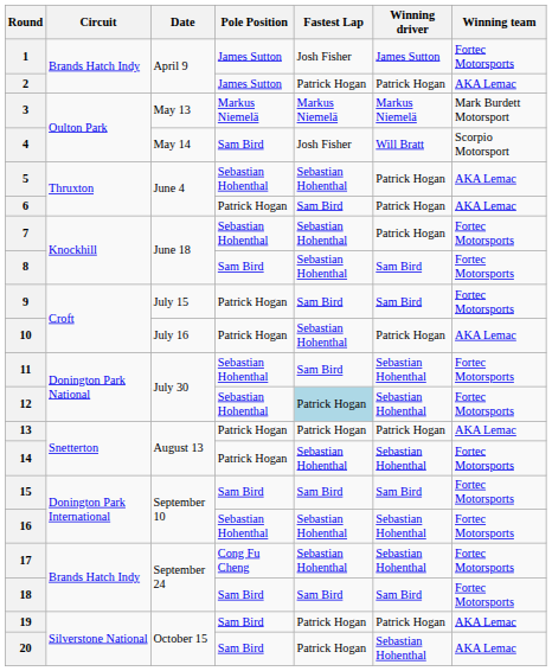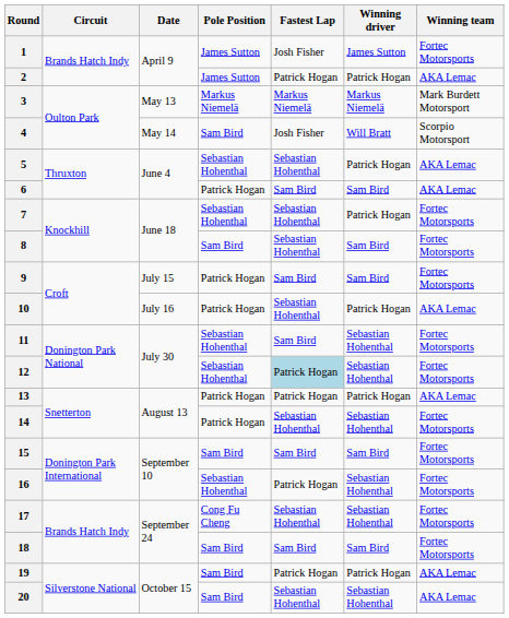 <table class="wikitable" style="font-size: 85%">
 <tr>
 <th>Round</th>
 <th>Circuit</th>
 <th>Date</th>
 <th>Pole Position</th>
 <th>Fastest Lap</th>
 <th>Winning driver</th>
 <th>Winning team</th>
 </tr>
 <tr>
 <th>1</th>
 <td rowspan=2><a href='#'>Brands Hatch Indy</a></td>
 <td rowspan=2>April 9</td>
 <td> <a href='#'>James Sutton</a></td>
 <td> Josh Fisher</td>
 <td> <a href='#'>James Sutton</a></td>
 <td><a href='#'>Fortec Motorsports</a></td>
 </tr>
 <tr>
 <th>2</th>
 <td> <a href='#'>James Sutton</a></td>
 <td> Patrick Hogan</td>
 <td> Patrick Hogan</td>
 <td><a href='#'>AKA Lemac</a></td>
 </tr>
 <tr>
 <th>3</th>
 <td rowspan=2><a href='#'>Oulton Park</a></td>
 <td>May 13</td>
 <td> <a href='#'>Markus Niemelä</a></td>
 <td> <a href='#'>Markus Niemelä</a></td>
 <td> <a href='#'>Markus Niemelä</a></td>
 <td>Mark Burdett Motorsport</td>
 </tr>
 <tr>
 <th>4</th>
 <td>May 14</td>
 <td> <a href='#'>Sam Bird</a></td>
 <td> Josh Fisher</td>
 <td> <a href='#'>Will Bratt</a></td>
 <td>Scorpio Motorsport</td>
 </tr>
 <tr>
 <th>5</th>
 <td rowspan=2><a href='#'>Thruxton</a></td>
 <td rowspan=2>June 4</td>
 <td> <a href='#'>Sebastian Hohenthal</a></td>
 <td> <a href='#'>Sebastian Hohenthal</a></td>
 <td> Patrick Hogan</td>
 <td><a href='#'>AKA Lemac</a></td>
 </tr>
 <tr>
 <th>6</th>
 <td> Patrick Hogan</td>
 <td> <a href='#'>Sam Bird</a></td>
-<td> Patrick Hogan</td>
+<td> <a href='#'>Sam Bird</a></td>
 <td><a href='#'>AKA Lemac</a></td>
 </tr>
 <tr>
 <th>7</th>
 <td rowspan=2><a href='#'>Knockhill</a></td>
 <td rowspan=2>June 18</td>
 <td> <a href='#'>Sebastian Hohenthal</a></td>
 <td> <a href='#'>Sebastian Hohenthal</a></td>
 <td> Patrick Hogan</td>
 <td><a href='#'>Fortec Motorsports</a></td>
 </tr>
 <tr>
 <th>8</th>
 <td> <a href='#'>Sam Bird</a></td>
 <td> <a href='#'>Sebastian Hohenthal</a></td>
 <td> <a href='#'>Sam Bird</a></td>
 <td><a href='#'>Fortec Motorsports</a></td>
 </tr>
 <tr>
 <th>9</th>
 <td rowspan=2><a href='#'>Croft</a></td>
 <td>July 15</td>
 <td> Patrick Hogan</td>
 <td> <a href='#'>Sam Bird</a></td>
 <td> <a href='#'>Sam Bird</a></td>
 <td><a href='#'>Fortec Motorsports</a></td>
 </tr>
 <tr>
 <th>10</th>
 <td>July 16</td>
 <td> Patrick Hogan</td>
 <td> <a href='#'>Sebastian Hohenthal</a></td>
 <td> Patrick Hogan</td>
 <td><a href='#'>AKA Lemac</a></td>
 </tr>
 <tr>
 <th>11</th>
 <td rowspan=2><a href='#'>Donington Park National</a></td>
 <td rowspan=2>July 30</td>
 <td> <a href='#'>Sebastian Hohenthal</a></td>
 <td> <a href='#'>Sam Bird</a></td>
 <td> <a href='#'>Sebastian Hohenthal</a></td>
 <td><a href='#'>Fortec Motorsports</a></td>
 </tr>
 <tr>
 <th>12</th>
 <td> <a href='#'>Sebastian Hohenthal</a></td>
 <td style="background: lightblue;"> Patrick Hogan</td>
 <td> <a href='#'>Sebastian Hohenthal</a></td>
 <td><a href='#'>Fortec Motorsports</a></td>
 </tr>
 <tr>
 <th>13</th>
 <td rowspan=2><a href='#'>Snetterton</a></td>
 <td rowspan=2>August 13</td>
 <td> Patrick Hogan</td>
 <td> Patrick Hogan</td>
 <td> Patrick Hogan</td>
 <td><a href='#'>AKA Lemac</a></td>
 </tr>
 <tr>
 <th>14</th>
 <td> Patrick Hogan</td>
 <td> <a href='#'>Sebastian Hohenthal</a></td>
 <td> <a href='#'>Sebastian Hohenthal</a></td>
 <td><a href='#'>Fortec Motorsports</a></td>
 </tr>
 <tr>
 <th>15</th>
 <td rowspan=2><a href='#'>Donington Park International</a></td>
 <td rowspan=2>September 10</td>
 <td> <a href='#'>Sam Bird</a></td>
 <td> <a href='#'>Sam Bird</a></td>
 <td> <a href='#'>Sam Bird</a></td>
 <td><a href='#'>Fortec Motorsports</a></td>
 </tr>
 <tr>
 <th>16</th>
 <td> <a href='#'>Sebastian Hohenthal</a></td>
-<td> <a href='#'>Sebastian Hohenthal</a></td>
+<td> Patrick Hogan</td>
 <td> <a href='#'>Sebastian Hohenthal</a></td>
 <td><a href='#'>Fortec Motorsports</a></td>
 </tr>
 <tr>
 <th>17</th>
 <td rowspan=2><a href='#'>Brands Hatch Indy</a></td>
 <td rowspan=2>September 24</td>
 <td> <a href='#'>Cong Fu Cheng</a></td>
 <td> <a href='#'>Sebastian Hohenthal</a></td>
 <td> <a href='#'>Sebastian Hohenthal</a></td>
 <td><a href='#'>Fortec Motorsports</a></td>
 </tr>
 <tr>
 <th>18</th>
 <td> <a href='#'>Sam Bird</a></td>
 <td> <a href='#'>Sam Bird</a></td>
 <td> <a href='#'>Sam Bird</a></td>
 <td><a href='#'>Fortec Motorsports</a></td>
 </tr>
 <tr>
 <th>19</th>
 <td rowspan=2><a href='#'>Silverstone National</a></td>
 <td rowspan=2>October 15</td>
 <td> <a href='#'>Sam Bird</a></td>
 <td> Patrick Hogan</td>
 <td> Patrick Hogan</td>
 <td><a href='#'>AKA Lemac</a></td>
 </tr>
 <tr>
 <th>20</th>
 <td> <a href='#'>Sam Bird</a></td>
-<td> Patrick Hogan</td>
+<td> <a href='#'>Sebastian Hohenthal</a></td>
 <td> <a href='#'>Sebastian Hohenthal</a></td>
 <td><a href='#'>AKA Lemac</a></td>
 </tr>
 </table>
